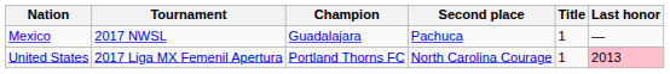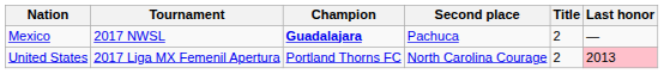 <table class="wikitable sortable">
 <tr>
 <th>Nation</th>
 <th>Tournament</th>
 <th>Champion</th>
 <th>Second place</th>
 <th data-sort-type="number">Title</th>
 <th>Last honor</th>
 </tr>
 <tr>
 <td> <a href='#'>Mexico</a></td>
 <td><a href='#'>2017 NWSL</a></td>
-<td><a href='#'>Guadalajara</a></td>
+<td><strong><a href='#'>Guadalajara</a></strong></td>
 <td><a href='#'>Pachuca</a></td>
-<td>1</td>
+<td>2</td>
 <td>—</td>
 </tr>
 <tr>
 <td> <a href='#'>United States</a></td>
 <td><a href='#'>2017 Liga MX Femenil Apertura</a></td>
 <td><a href='#'>Portland Thorns FC</a></td>
 <td><a href='#'>North Carolina Courage</a></td>
-<td>1</td>
+<td>2</td>
 <td style="background: pink;">2013</td>
 </tr>
 </table>
